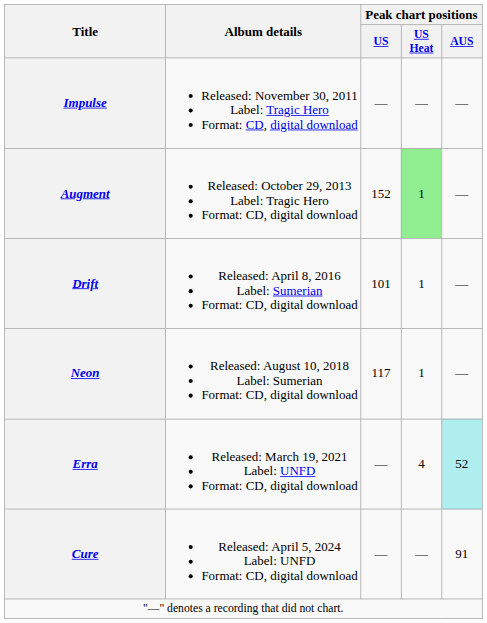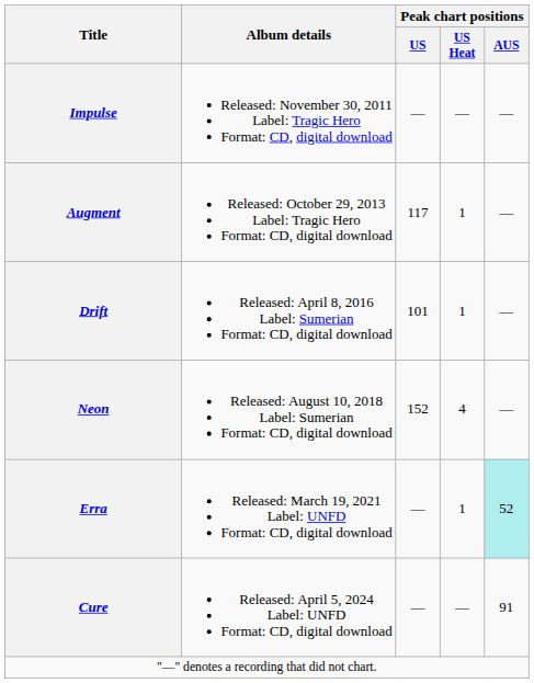 <table class="wikitable plainrowheaders" style="text-align:center;">
 <tr>
 <th scope="col" rowspan="2" style="width:12em;">Title</th>
 <th scope="col" rowspan="2">Album details</th>
 <th scope="col" colspan="3">Peak chart positions</th>
 </tr>
 <tr>
 <th scope="col" style="width:3em;font-size:90%;"><a href='#'>US</a><br></th>
 <th scope="col" style="width:3em;font-size:90%;"><a href='#'>US Heat</a><br></th>
 <th scope="col" style="width:3em;font-size:90%;"><a href='#'>AUS</a><br></th>
 </tr>
 <tr>
 <th scope="row"><em><a href='#'>Impulse</a></em></th>
 <td><br><ul><li>Released: November 30, 2011</li><li>Label: <a href='#'>Tragic Hero</a></li><li>Format: <a href='#'>CD</a>, <a href='#'>digital download</a></li></ul></td>
 <td>—</td>
 <td>—</td>
 <td>—</td>
 </tr>
 <tr>
 <th scope="row"><em><a href='#'>Augment</a></em></th>
 <td><br><ul><li>Released: October 29, 2013</li><li>Label: Tragic Hero</li><li>Format: CD, digital download</li></ul></td>
-<td>152</td>
-<td style="background: lightgreen;">1</td>
+<td>117</td>
+<td>1</td>
 <td>—</td>
 </tr>
 <tr>
 <th scope="row"><em><a href='#'>Drift</a></em></th>
 <td><br><ul><li>Released: April 8, 2016</li><li>Label: <a href='#'>Sumerian</a></li><li>Format: CD, digital download</li></ul></td>
 <td>101</td>
 <td>1</td>
 <td>—</td>
 </tr>
 <tr>
 <th scope="row"><em><a href='#'>Neon</a></em></th>
 <td><br><ul><li>Released: August 10, 2018</li><li>Label: Sumerian</li><li>Format: CD, digital download</li></ul></td>
-<td>117</td>
-<td>1</td>
+<td>152</td>
+<td>4</td>
 <td>—</td>
 </tr>
 <tr>
 <th scope="row"><em><a href='#'>Erra</a></em></th>
 <td><br><ul><li>Released: March 19, 2021</li><li>Label: <a href='#'>UNFD</a></li><li>Format: CD, digital download</li></ul></td>
 <td>—</td>
-<td>4</td>
+<td>1</td>
 <td style="background: paleturquoise;">52</td>
 </tr>
 <tr>
 <th scope="row"><em><a href='#'>Cure</a></em></th>
 <td><br><ul><li>Released: April 5, 2024</li><li>Label: UNFD</li><li>Format: CD, digital download</li></ul></td>
 <td>—</td>
 <td>—</td>
 <td>91</td>
 </tr>
 <tr>
 <td colspan="8" style="font-size:90%">"—" denotes a recording that did not chart.</td>
 </tr>
 </table>
